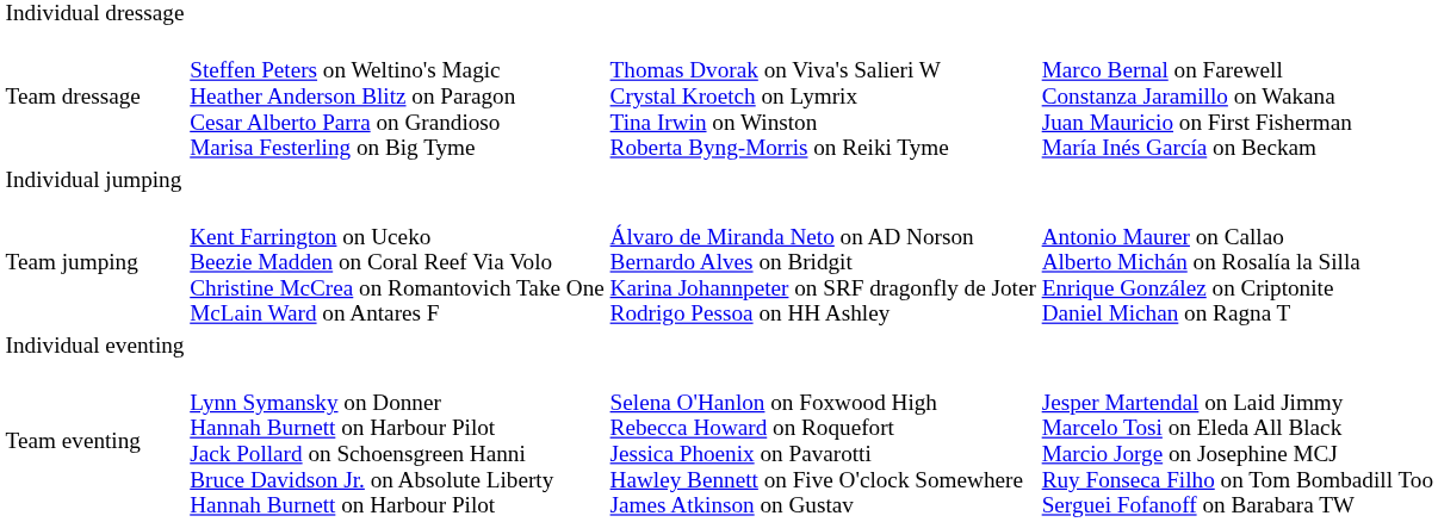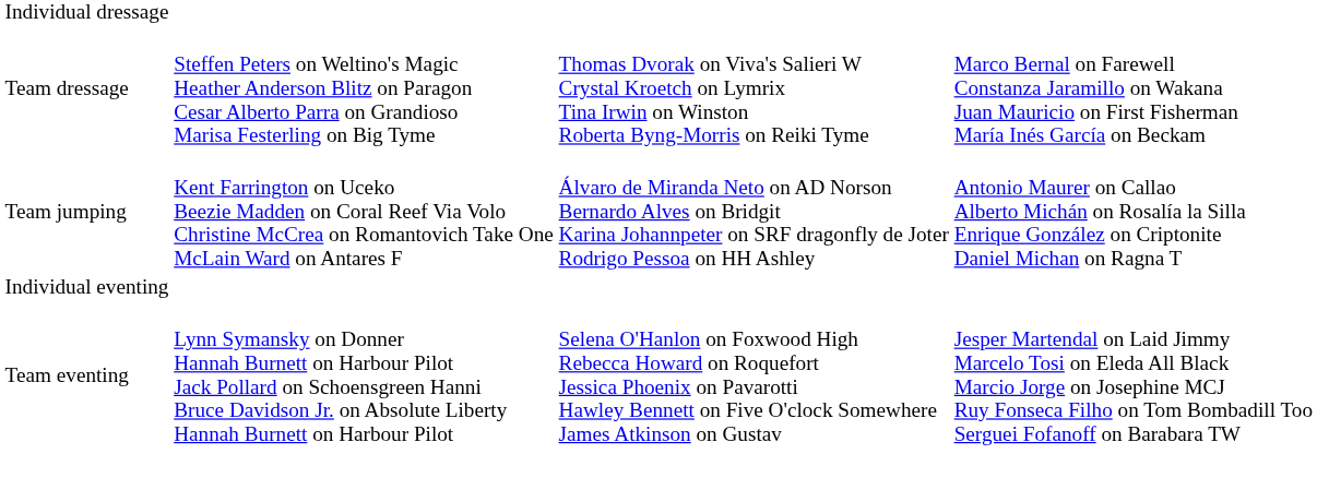 <table>
 <tr>
 <td>Individual dressage<br></td>
 <td></td>
 <td></td>
 <td></td>
 </tr>
 <tr>
 <td>Team dressage<br></td>
 <td><br><a href='#'>Steffen Peters</a> on Weltino's Magic<br><a href='#'>Heather Anderson Blitz</a> on Paragon<br><a href='#'>Cesar Alberto Parra</a> on Grandioso<br><a href='#'>Marisa Festerling</a> on Big Tyme</td>
 <td><br><a href='#'>Thomas Dvorak</a> on Viva's Salieri W<br><a href='#'>Crystal Kroetch</a> on Lymrix<br><a href='#'>Tina Irwin</a> on Winston<br><a href='#'>Roberta Byng-Morris</a> on Reiki Tyme</td>
 <td><br><a href='#'>Marco Bernal</a> on Farewell<br><a href='#'>Constanza Jaramillo</a> on Wakana<br><a href='#'>Juan Mauricio</a> on First Fisherman<br><a href='#'>María Inés García</a> on Beckam</td>
-</tr>
-<tr>
-<td>Individual jumping<br></td>
-<td></td>
-<td></td>
-<td></td>
 </tr>
 <tr>
 <td>Team jumping<br></td>
 <td><br><a href='#'>Kent Farrington</a> on Uceko<br><a href='#'>Beezie Madden</a> on Coral Reef Via Volo<br><a href='#'>Christine McCrea</a> on Romantovich Take One<br><a href='#'>McLain Ward</a> on Antares F</td>
 <td><br><a href='#'>Álvaro de Miranda Neto</a> on AD Norson<br><a href='#'>Bernardo Alves</a> on Bridgit<br><a href='#'>Karina Johannpeter</a> on SRF dragonfly de Joter<br><a href='#'>Rodrigo Pessoa</a> on HH Ashley</td>
 <td><br><a href='#'>Antonio Maurer</a> on Callao<br><a href='#'>Alberto Michán</a> on Rosalía la Silla<br><a href='#'>Enrique González</a> on Criptonite<br><a href='#'>Daniel Michan</a> on Ragna T</td>
 </tr>
 <tr>
 <td>Individual eventing<br></td>
 <td></td>
 <td></td>
 <td></td>
 </tr>
 <tr>
 <td>Team eventing<br></td>
 <td><br><a href='#'>Lynn Symansky</a> on Donner<br><a href='#'>Hannah Burnett</a> on Harbour Pilot<br><a href='#'>Jack Pollard</a> on Schoensgreen Hanni<br><a href='#'>Bruce Davidson Jr.</a> on Absolute Liberty<br><a href='#'>Hannah Burnett</a> on Harbour Pilot</td>
 <td><br><a href='#'>Selena O'Hanlon</a> on Foxwood High<br><a href='#'>Rebecca Howard</a> on Roquefort<br><a href='#'>Jessica Phoenix</a> on Pavarotti<br><a href='#'>Hawley Bennett</a> on Five O'clock Somewhere<br><a href='#'>James Atkinson</a> on Gustav</td>
 <td><br><a href='#'>Jesper Martendal</a> on Laid Jimmy<br><a href='#'>Marcelo Tosi</a> on Eleda All Black<br><a href='#'>Marcio Jorge</a> on Josephine MCJ<br><a href='#'>Ruy Fonseca Filho</a> on Tom Bombadill Too<br><a href='#'>Serguei Fofanoff</a> on Barabara TW</td>
 </tr>
 </table>
